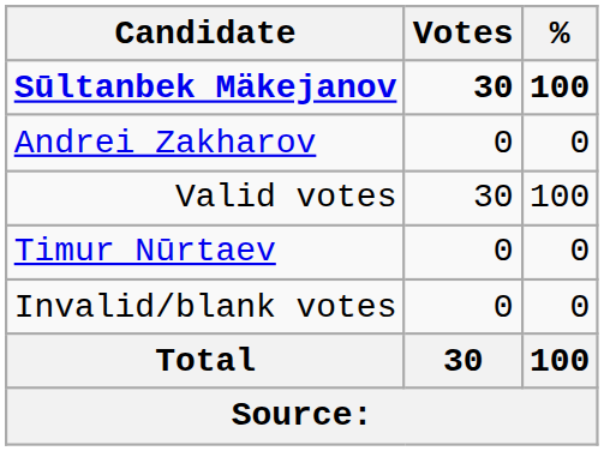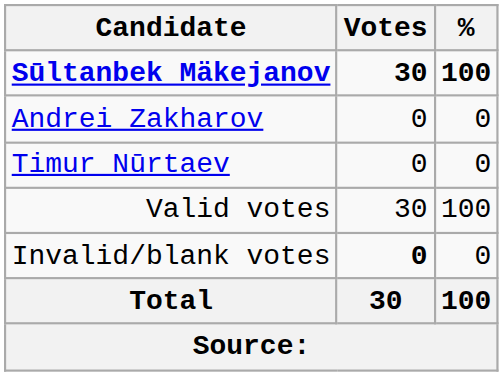 <table class="wikitable" style="text-align:right">
 <tr>
 <th>Candidate</th>
 <th>Votes</th>
 <th>%</th>
 </tr>
 <tr>
 <td align="left"><strong><a href='#'>Sūltanbek Mäkejanov</a></strong></td>
 <td><strong>30</strong></td>
 <td><strong>100</strong></td>
 </tr>
 <tr>
 <td align="left"><a href='#'>Andrei Zakharov</a></td>
 <td>0</td>
 <td>0</td>
 </tr>
 <tr>
+<td align="left"><a href='#'>Timur Nūrtaev</a></td>
+<td>0</td>
+<td>0</td>
+</tr>
+<tr>
 <td>Valid votes</td>
 <td>30</td>
 <td>100</td>
 </tr>
 <tr>
-<td align="left"><a href='#'>Timur Nūrtaev</a></td>
-<td>0</td>
-<td>0</td>
-</tr>
-<tr>
 <td>Invalid/blank votes</td>
-<td>0</td>
+<td><strong>0</strong></td>
 <td>0</td>
 </tr>
 <tr>
 <th>Total</th>
 <th>30</th>
 <th>100</th>
 </tr>
 <tr>
 <th colspan="3">Source: </th>
 </tr>
 </table>
